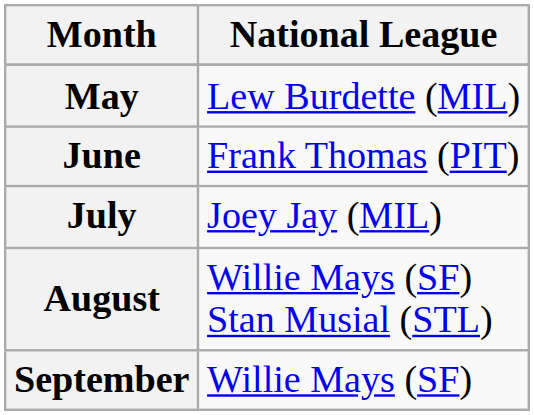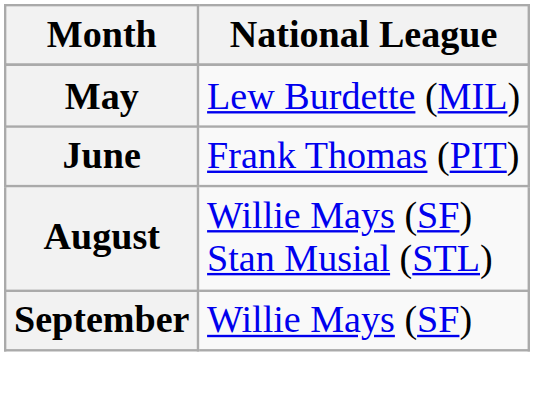 <table class="wikitable">
 <tr>
 <th>Month</th>
 <th>National League</th>
 </tr>
 <tr>
 </tr>
 <tr>
 <th>May</th>
 <td><a href='#'>Lew Burdette</a> (<a href='#'>MIL</a>)</td>
 </tr>
 <tr>
 <th>June</th>
 <td><a href='#'>Frank Thomas</a> (<a href='#'>PIT</a>)</td>
 </tr>
 <tr>
-<th>July</th>
-<td><a href='#'>Joey Jay</a> (<a href='#'>MIL</a>)</td>
-</tr>
-<tr>
 <th>August</th>
 <td><a href='#'>Willie Mays</a> (<a href='#'>SF</a>)<br><a href='#'>Stan Musial</a> (<a href='#'>STL</a>)</td>
 </tr>
 <tr>
 <th>September</th>
 <td><a href='#'>Willie Mays</a> (<a href='#'>SF</a>)</td>
 </tr>
 </table>
